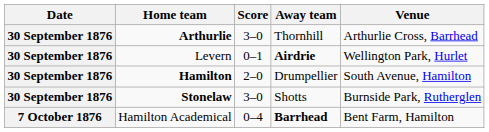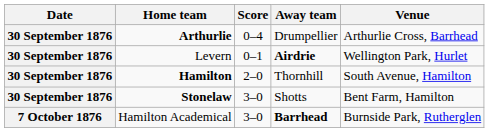 <table class="wikitable football-result-list" style="max-width: 80em; text-align: center">
 <tr>
 <th scope="col">Date</th>
 <th scope="col">Home team</th>
 <th scope="col">Score</th>
 <th scope="col">Away team</th>
 <th scope="col">Venue</th>
 </tr>
 <tr>
 <th scope="row">30 September 1876</th>
 <td align=right><strong>Arthurlie</strong></td>
-<td>3–0</td>
-<td align=left>Thornhill</td>
+<td>0–4</td>
+<td align=left>Drumpellier</td>
 <td align=left>Arthurlie Cross, <a href='#'>Barrhead</a></td>
 </tr>
 <tr>
 <th scope="row">30 September 1876</th>
 <td align=right>Levern</td>
 <td>0–1</td>
 <td align=left><strong>Airdrie</strong></td>
 <td align=left>Wellington Park, <a href='#'>Hurlet</a></td>
 </tr>
 <tr>
 <th scope="row">30 September 1876</th>
 <td align=right><strong>Hamilton</strong></td>
 <td>2–0</td>
-<td align=left>Drumpellier</td>
+<td align=left>Thornhill</td>
 <td align=left>South Avenue, <a href='#'>Hamilton</a></td>
 </tr>
 <tr>
 <th scope="row">30 September 1876</th>
 <td align=right><strong>Stonelaw</strong></td>
 <td>3–0</td>
 <td align=left>Shotts</td>
-<td align=left>Burnside Park, <a href='#'>Rutherglen</a></td>
+<td align=left>Bent Farm, Hamilton</td>
 </tr>
 <tr>
 <th scope="row">7 October 1876</th>
 <td align=right>Hamilton Academical</td>
-<td>0–4</td>
+<td>3–0</td>
 <td align=left><strong>Barrhead</strong></td>
-<td align=left>Bent Farm, Hamilton</td>
+<td align=left>Burnside Park, <a href='#'>Rutherglen</a></td>
 </tr>
 </table>
